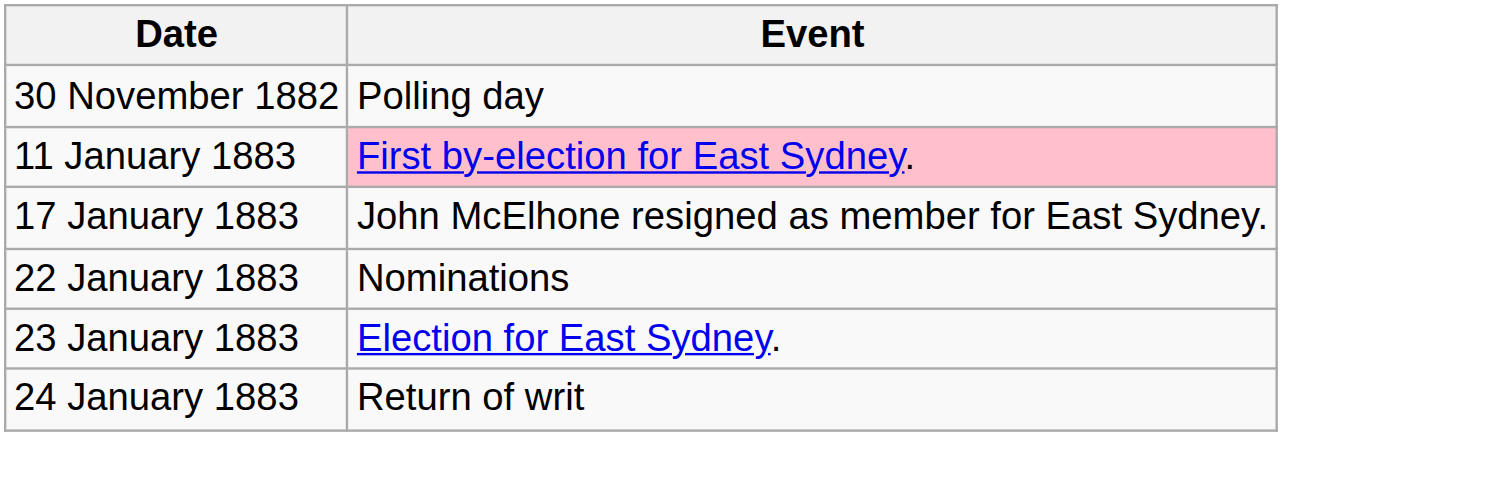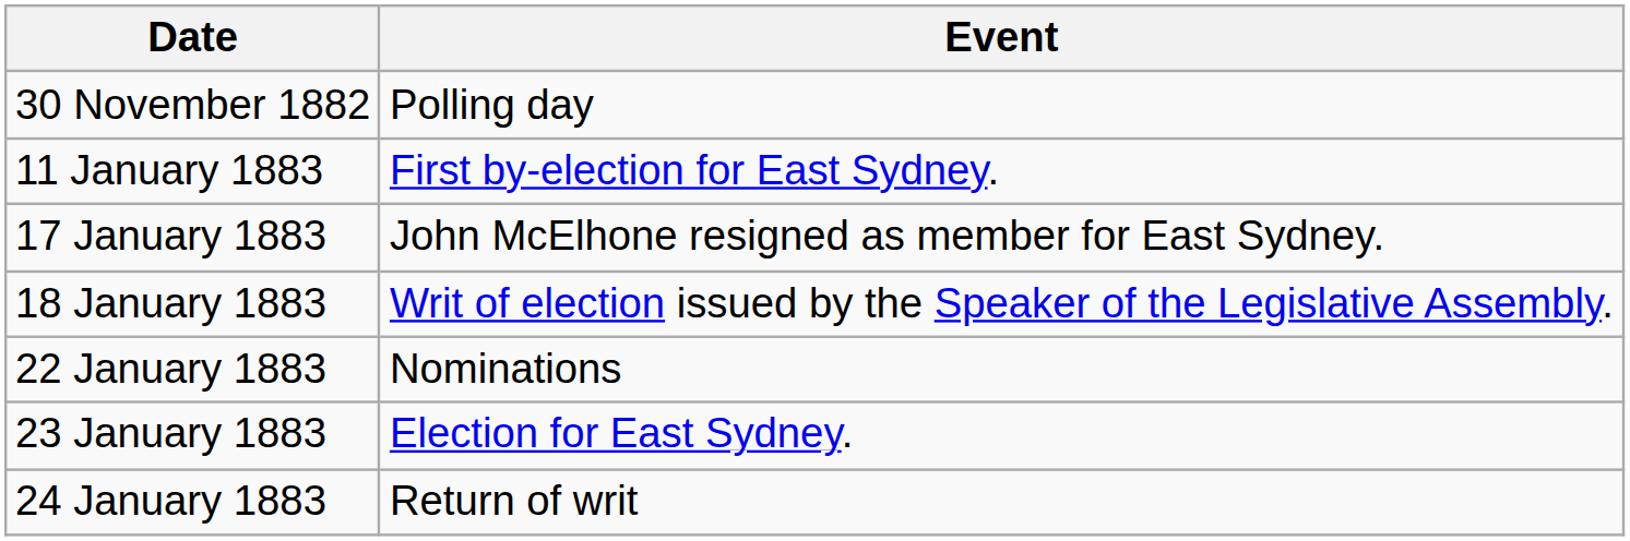 <table class="wikitable">
 <tr>
 <th>Date</th>
 <th>Event</th>
 </tr>
 <tr>
 <td>30 November 1882</td>
 <td>Polling day</td>
 </tr>
 <tr>
 <td>11 January 1883</td>
-<td style="background: pink;"><a href='#'>First by-election for East Sydney</a>.</td>
+<td><a href='#'>First by-election for East Sydney</a>.</td>
 </tr>
 <tr>
 <td>17 January 1883</td>
 <td>John McElhone resigned as member for East Sydney.</td>
+</tr>
+<tr>
+<td>18 January 1883</td>
+<td><a href='#'>Writ of election</a> issued by the <a href='#'>Speaker of the Legislative Assembly</a>.</td>
 </tr>
 <tr>
 <td>22 January 1883</td>
 <td>Nominations</td>
 </tr>
 <tr>
 <td>23 January 1883</td>
 <td><a href='#'>Election for East Sydney</a>.</td>
 </tr>
 <tr>
 <td>24 January 1883</td>
 <td>Return of writ</td>
 </tr>
 </table>
